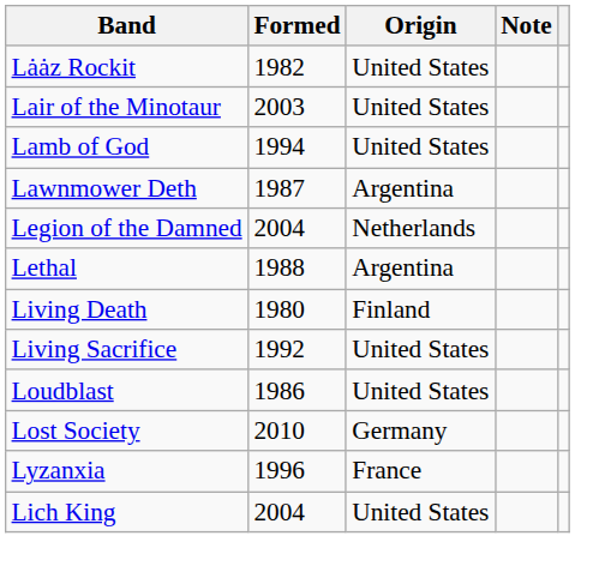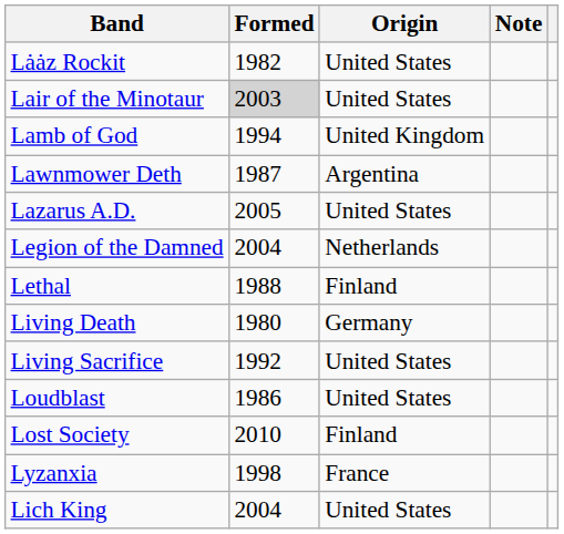 <table class="wikitable sortable">
 <tr>
 <th>Band</th>
 <th>Formed</th>
 <th>Origin</th>
 <th class=unsortable>Note</th>
 <th></th>
 </tr>
 <tr>
 <td><a href='#'>Lȧȧz Rockit</a></td>
 <td>1982</td>
 <td>United States</td>
 <td></td>
 <td></td>
 </tr>
 <tr>
 <td><a href='#'>Lair of the Minotaur</a></td>
-<td>2003</td>
+<td style="background: lightgrey;">2003</td>
 <td>United States</td>
 <td></td>
 <td></td>
 </tr>
 <tr>
 <td><a href='#'>Lamb of God</a></td>
 <td>1994</td>
-<td>United States</td>
+<td>United Kingdom</td>
 <td></td>
 <td></td>
 </tr>
 <tr>
 <td><a href='#'>Lawnmower Deth</a></td>
 <td>1987</td>
 <td>Argentina</td>
+<td></td>
+<td></td>
+</tr>
+<tr>
+<td><a href='#'>Lazarus A.D.</a></td>
+<td>2005</td>
+<td>United States</td>
 <td></td>
 <td></td>
 </tr>
 <tr>
 <td><a href='#'>Legion of the Damned</a></td>
 <td>2004</td>
 <td>Netherlands</td>
 <td></td>
 <td></td>
 </tr>
 <tr>
 <td><a href='#'>Lethal</a></td>
 <td>1988</td>
-<td>Argentina</td>
+<td>Finland</td>
 <td></td>
 <td></td>
 </tr>
 <tr>
 <td><a href='#'>Living Death</a></td>
 <td>1980</td>
-<td>Finland</td>
+<td>Germany</td>
 <td></td>
 <td></td>
 </tr>
 <tr>
 <td><a href='#'>Living Sacrifice</a></td>
 <td>1992</td>
 <td>United States</td>
 <td></td>
 <td></td>
 </tr>
 <tr>
 <td><a href='#'>Loudblast</a></td>
 <td>1986</td>
 <td>United States</td>
 <td></td>
 <td></td>
 </tr>
 <tr>
 <td><a href='#'>Lost Society</a></td>
 <td>2010</td>
-<td>Germany</td>
+<td>Finland</td>
 <td></td>
 <td></td>
 </tr>
 <tr>
 <td><a href='#'>Lyzanxia</a></td>
-<td>1996</td>
+<td>1998</td>
 <td>France</td>
 <td></td>
 <td></td>
 </tr>
 <tr>
 <td><a href='#'>Lich King</a></td>
 <td>2004</td>
 <td>United States</td>
 <td></td>
 <td></td>
 </tr>
 </table>
